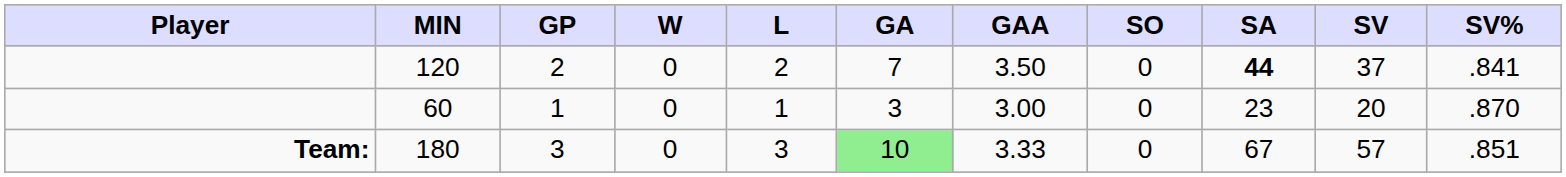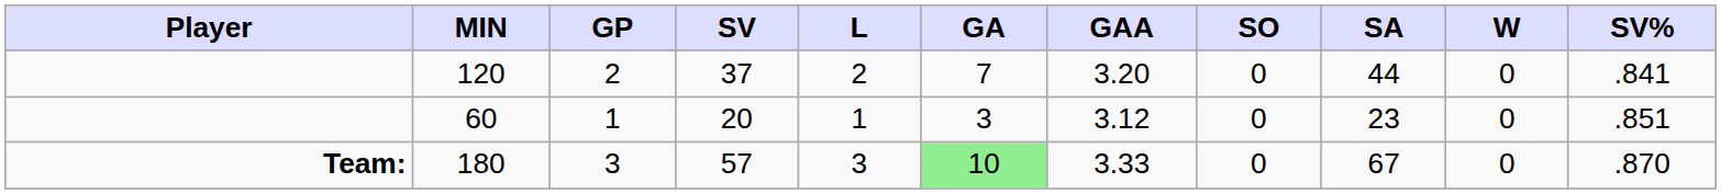 <table style="width:60%;" class="wikitable sortable">
 <tr>
 <th style="background:#ddf; width:10%;">Player</th>
 <th style="width:3%; background:#ddf;" title="Minutes played">MIN</th>
 <th style="width:3%; background:#ddf;" title="Games played in">GP</th>
-<th style="width:3%; background:#ddf;" title="Wins">W</th>
+<th style="width:3%; background:#ddf;" title="Shots saved">SV</th>
 <th style="width:3%; background:#ddf;" title="Losses">L</th>
 <th style="width:3%; background:#ddf;" title="Goals against">GA</th>
 <th style="width:3%; background:#ddf;" title="Goals against average">GAA</th>
 <th style="width:3%; background:#ddf;" title="Shut-outs">SO</th>
 <th style="width:3%; background:#ddf;" title="Shots against">SA</th>
-<th style="width:3%; background:#ddf;" title="Shots saved">SV</th>
+<th style="width:3%; background:#ddf;" title="Wins">W</th>
 <th style="width:3%; background:#ddf;" title="Save percentage">SV%</th>
 </tr>
 <tr style="text-align:center;">
 <td style="text-align:right;"></td>
 <td>120</td>
 <td>2</td>
-<td>0</td>
+<td>37</td>
 <td>2</td>
 <td>7</td>
-<td>3.50</td>
+<td>3.20</td>
 <td>0</td>
-<td><strong>44</strong></td>
-<td>37</td>
+<td>44</td>
+<td>0</td>
 <td>.841</td>
 </tr>
 <tr style="text-align:center;">
 <td style="text-align:right;"></td>
 <td>60</td>
 <td>1</td>
-<td>0</td>
+<td>20</td>
 <td>1</td>
 <td>3</td>
-<td>3.00</td>
+<td>3.12</td>
 <td>0</td>
 <td>23</td>
-<td>20</td>
-<td>.870</td>
+<td>0</td>
+<td>.851</td>
 </tr>
 <tr style="text-align:center;">
 <td style="text-align:right;"><strong>Team:</strong></td>
 <td>180</td>
 <td>3</td>
-<td>0</td>
+<td>57</td>
 <td>3</td>
 <td style="background: lightgreen;">10</td>
 <td>3.33</td>
 <td>0</td>
 <td>67</td>
-<td>57</td>
-<td>.851</td>
+<td>0</td>
+<td>.870</td>
 </tr>
 </table>
